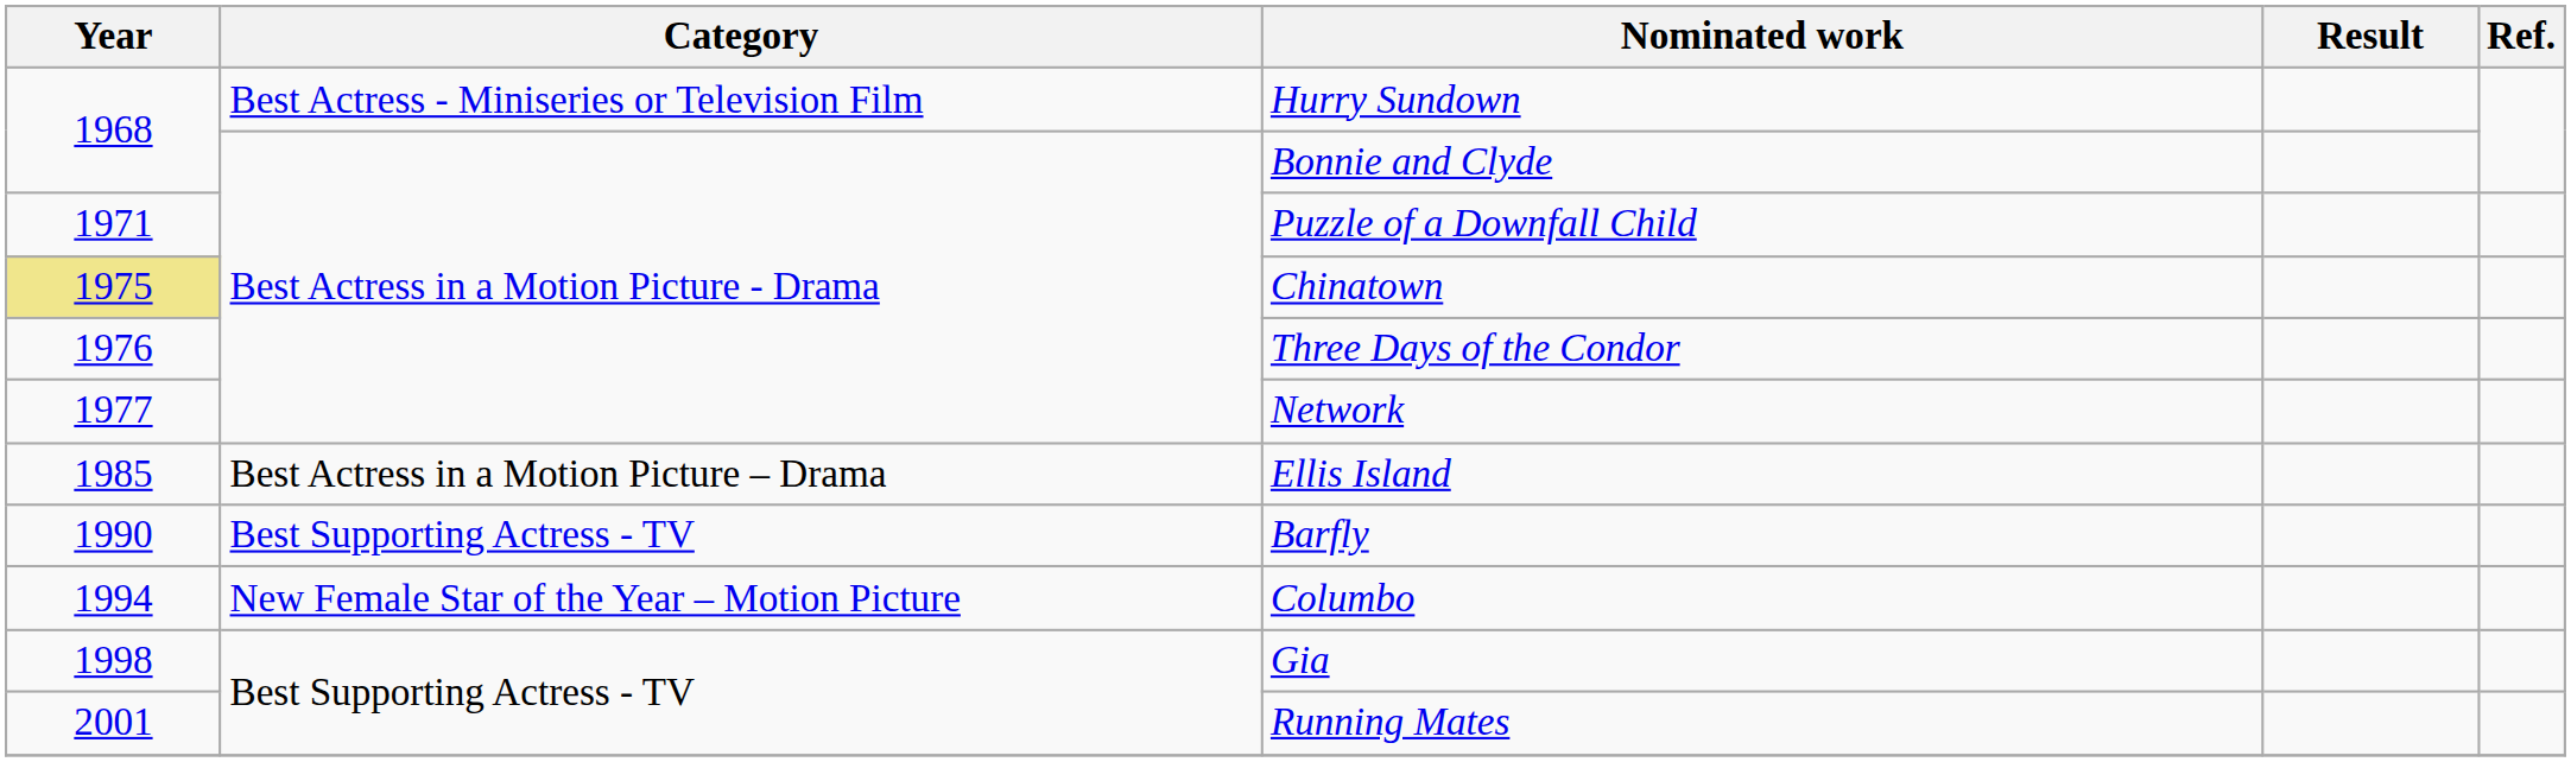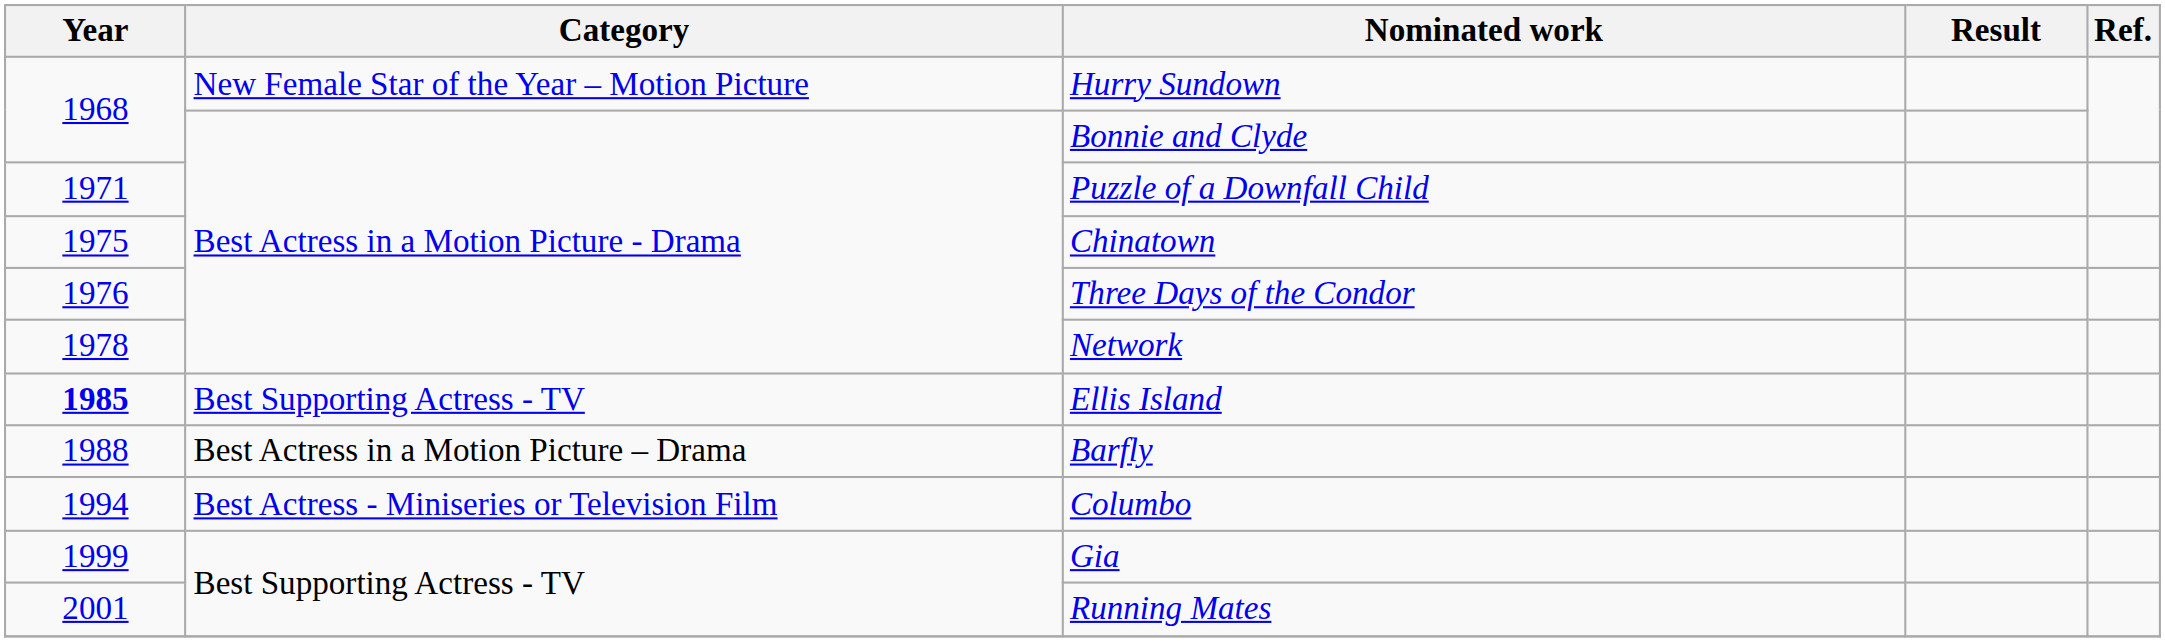 <table class=wikitable>
 <tr>
 <th scope="col" style="width:5em;">Year</th>
 <th scope="col" style="width:26em;">Category</th>
 <th scope="col" style="width:25em;">Nominated work</th>
 <th scope="col" style="width:5em;">Result</th>
 <th>Ref.</th>
 </tr>
 <tr>
 <td style="text-align:center;", rowspan="2"><a href='#'>1968</a></td>
-<td><a href='#'>Best Actress - Miniseries or Television Film</a></td>
+<td><a href='#'>New Female Star of the Year – Motion Picture</a></td>
 <td><em><a href='#'>Hurry Sundown</a></em></td>
 <td></td>
 <td style="text-align:center;", rowspan=2></td>
 </tr>
 <tr>
 <td rowspan=5><a href='#'>Best Actress in a Motion Picture - Drama</a></td>
 <td><em><a href='#'>Bonnie and Clyde</a></em></td>
 <td></td>
 </tr>
 <tr>
 <td style="text-align:center;"><a href='#'>1971</a></td>
 <td><em><a href='#'>Puzzle of a Downfall Child</a></em></td>
 <td></td>
 <td style="text-align:center;"></td>
 </tr>
 <tr>
-<td style="background: khaki; text-align:center;"><a href='#'>1975</a></td>
+<td style="text-align:center;"><a href='#'>1975</a></td>
 <td><em><a href='#'>Chinatown</a></em></td>
 <td></td>
 <td style="text-align:center;"></td>
 </tr>
 <tr>
 <td style="text-align:center;"><a href='#'>1976</a></td>
 <td><em><a href='#'>Three Days of the Condor</a></em></td>
 <td></td>
 <td style="text-align:center;"></td>
 </tr>
 <tr>
-<td style="text-align:center;"><a href='#'>1977</a></td>
+<td style="text-align:center;"><a href='#'>1978</a></td>
 <td><em><a href='#'>Network</a></em></td>
 <td></td>
 <td style="text-align:center;"></td>
 </tr>
 <tr>
-<td style="text-align:center;"><a href='#'>1985</a></td>
-<td>Best Actress in a Motion Picture – Drama</td>
+<td style="text-align:center;"><strong><a href='#'>1985</a></strong></td>
+<td><a href='#'>Best Supporting Actress - TV</a></td>
 <td><em><a href='#'>Ellis Island</a></em></td>
 <td></td>
 <td style="text-align:center;"></td>
 </tr>
 <tr>
-<td style="text-align:center;"><a href='#'>1990</a></td>
-<td><a href='#'>Best Supporting Actress - TV</a></td>
+<td style="text-align:center;"><a href='#'>1988</a></td>
+<td>Best Actress in a Motion Picture – Drama</td>
 <td><em><a href='#'>Barfly</a></em></td>
 <td></td>
 <td style="text-align:center;"></td>
 </tr>
 <tr>
 <td style="text-align:center;"><a href='#'>1994</a></td>
-<td><a href='#'>New Female Star of the Year – Motion Picture</a></td>
+<td><a href='#'>Best Actress - Miniseries or Television Film</a></td>
 <td><em><a href='#'>Columbo</a></em></td>
 <td></td>
 <td style="text-align:center;"></td>
 </tr>
 <tr>
-<td style="text-align:center;"><a href='#'>1998</a></td>
+<td style="text-align:center;"><a href='#'>1999</a></td>
 <td rowspan="2">Best Supporting Actress - TV</td>
 <td><em><a href='#'>Gia</a></em></td>
 <td></td>
 <td style="text-align:center;"></td>
 </tr>
 <tr>
 <td style="text-align:center;"><a href='#'>2001</a></td>
 <td><em><a href='#'>Running Mates</a></em></td>
 <td></td>
 <td style="text-align:center;"></td>
 </tr>
 <tr>
 </tr>
 </table>
